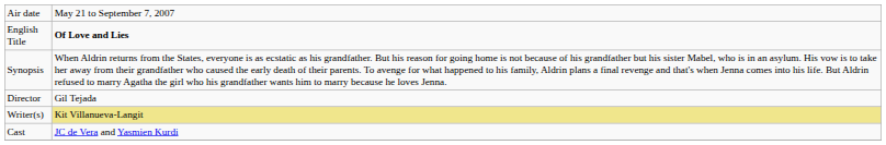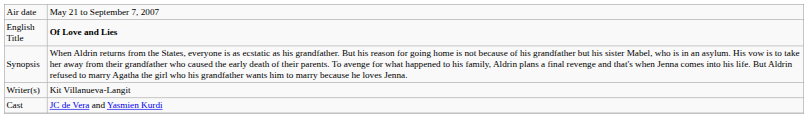 <table class="wikitable" style="font-size:90%;">
 <tr>
 <td>Air date</td>
 <td>May 21 to September 7, 2007</td>
 </tr>
 <tr>
 <td>English Title</td>
 <td><strong>Of Love and Lies</strong></td>
 </tr>
 <tr>
 <td>Synopsis</td>
 <td>When Aldrin returns from the States, everyone is as ecstatic as his grandfather. But his reason for going home is not because of his grandfather but his sister Mabel, who is in an asylum. His vow is to take her away from their grandfather who caused the early death of their parents. To avenge for what happened to his family, Aldrin plans a final revenge and that's when Jenna comes into his life. But Aldrin refused to marry Agatha the girl who his grandfather wants him to marry because he loves Jenna.</td>
 </tr>
 <tr>
-<td>Director</td>
-<td>Gil Tejada</td>
-</tr>
-<tr>
 <td>Writer(s)</td>
-<td style="background: khaki;">Kit Villanueva-Langit</td>
+<td>Kit Villanueva-Langit</td>
 </tr>
 <tr>
 <td>Cast</td>
 <td><a href='#'>JC de Vera</a> and <a href='#'>Yasmien Kurdi</a></td>
 </tr>
 <tr>
 </tr>
 </table>
